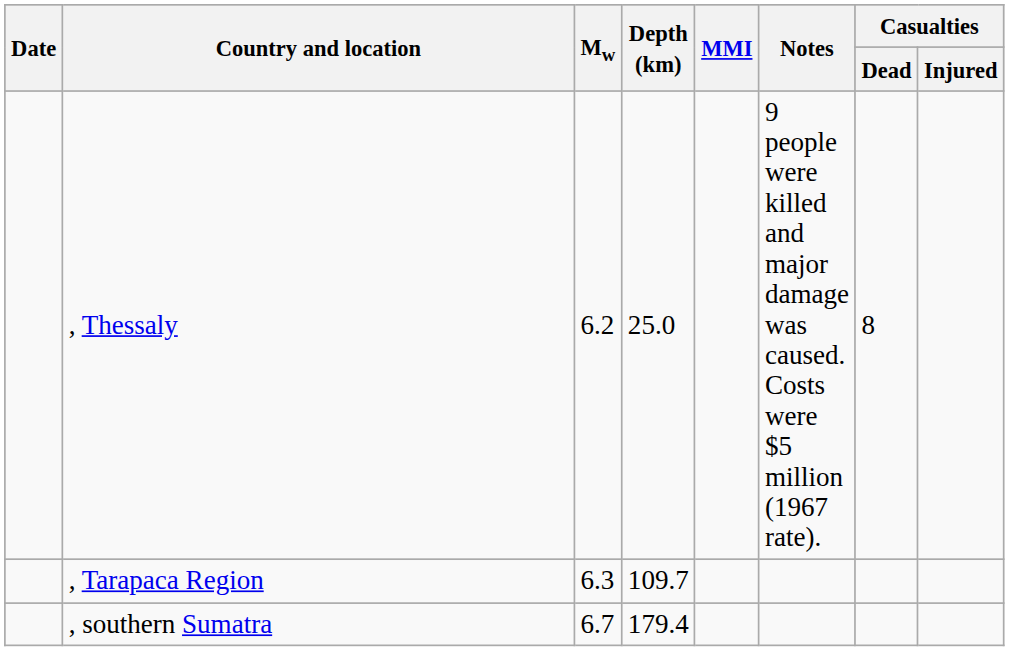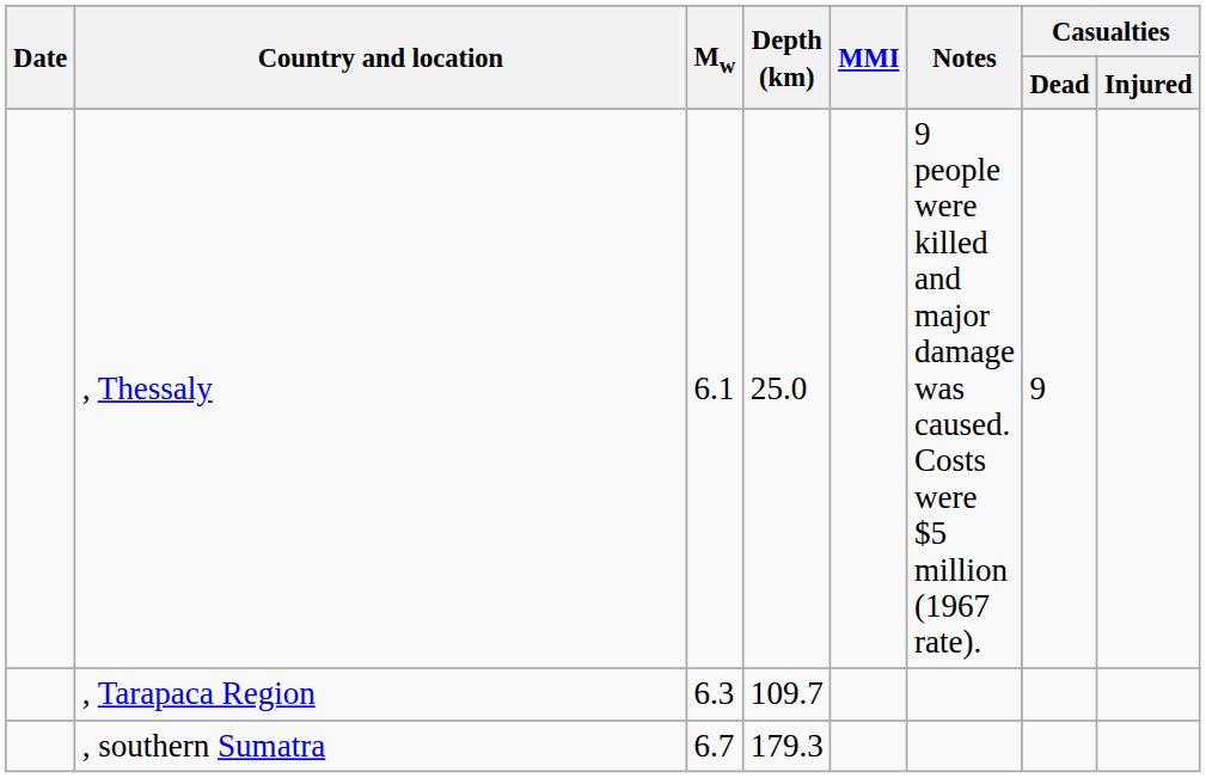 <table class="wikitable sortable sort-under" style="border:1px black; margin-left:1em;">
 <tr>
 <th rowspan="2"><small>Date</small></th>
 <th rowspan="2" style="width: 310px"><small>Country and location</small></th>
 <th rowspan="2"><small>M<sub>w</sub></small></th>
 <th rowspan="2"><small>Depth (km)</small></th>
 <th rowspan="2"><small><a href='#'>MMI</a></small></th>
 <th rowspan="2" class="unsortable"><small>Notes</small></th>
 <th colspan="2"><small>Casualties</small></th>
 </tr>
 <tr>
 <th><small>Dead</small></th>
 <th><small>Injured</small></th>
 </tr>
 <tr>
 <td></td>
 <td>, <a href='#'>Thessaly</a></td>
-<td>6.2</td>
+<td>6.1</td>
 <td>25.0</td>
 <td></td>
 <td>9 people were killed and major damage was caused. Costs were $5 million (1967 rate).</td>
-<td>8</td>
+<td>9</td>
 <td></td>
 </tr>
 <tr>
 <td></td>
 <td>, <a href='#'>Tarapaca Region</a></td>
 <td>6.3</td>
 <td>109.7</td>
 <td></td>
 <td></td>
 <td></td>
 <td></td>
 </tr>
 <tr>
 <td></td>
 <td>, southern <a href='#'>Sumatra</a></td>
 <td>6.7</td>
-<td>179.4</td>
+<td>179.3</td>
 <td></td>
 <td></td>
 <td></td>
 <td></td>
 </tr>
 </table>
